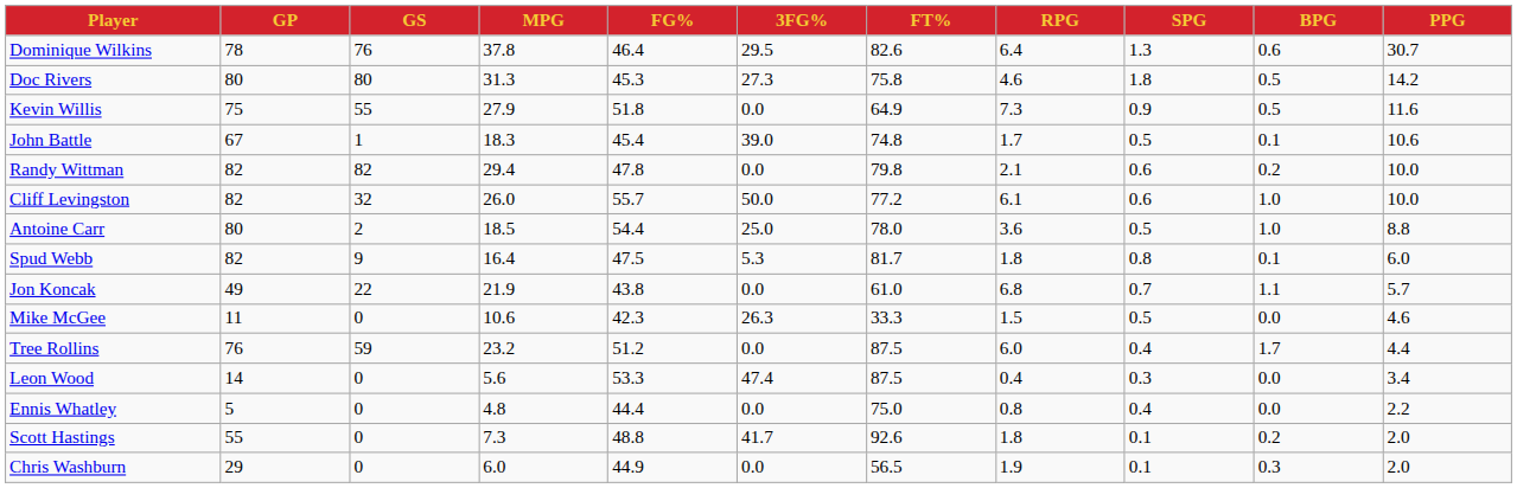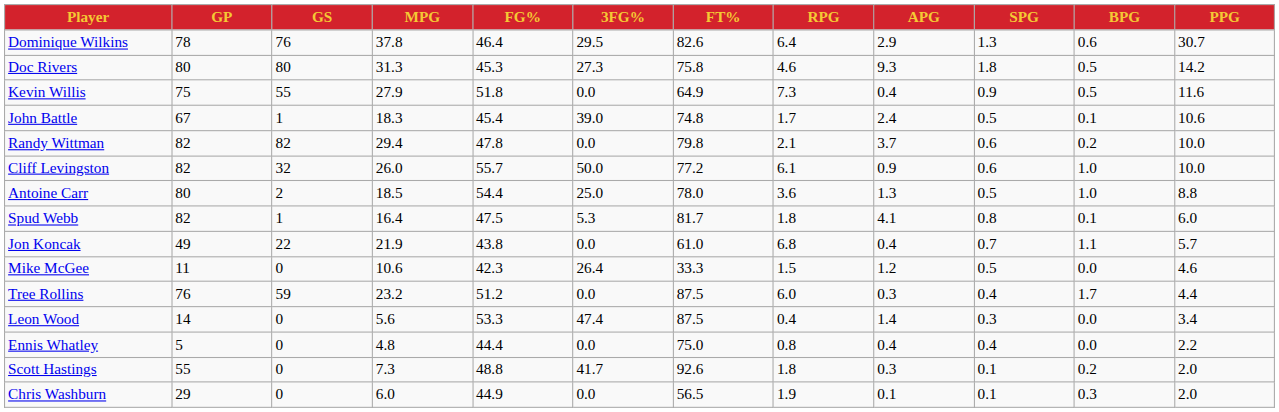 <table class="wikitable sortable" style="font-size: 90%">
 <tr>
 <th style="background:#D3222C;color:#F4C934;" width="10%">Player</th>
 <th style="background:#D3222C;color:#F4C934;" width="6%">GP</th>
 <th style="background:#D3222C;color:#F4C934;" width="6%">GS</th>
 <th style="background:#D3222C;color:#F4C934;" width="6%">MPG</th>
 <th style="background:#D3222C;color:#F4C934;" width="6%">FG%</th>
 <th style="background:#D3222C;color:#F4C934;" width="6%">3FG%</th>
 <th style="background:#D3222C;color:#F4C934;" width="6%">FT%</th>
 <th style="background:#D3222C;color:#F4C934;" width="6%">RPG</th>
+<th style="background:#D3222C;color:#F4C934;" width="6%">APG</th>
 <th style="background:#D3222C;color:#F4C934;" width="6%">SPG</th>
 <th style="background:#D3222C;color:#F4C934;" width="6%">BPG</th>
 <th style="background:#D3222C;color:#F4C934;" width="6%">PPG</th>
 </tr>
 <tr>
 <td><a href='#'>Dominique Wilkins</a></td>
 <td>78</td>
 <td>76</td>
 <td>37.8</td>
 <td>46.4</td>
 <td>29.5</td>
 <td>82.6</td>
 <td>6.4</td>
+<td>2.9</td>
 <td>1.3</td>
 <td>0.6</td>
 <td>30.7</td>
 </tr>
 <tr>
 <td><a href='#'>Doc Rivers</a></td>
 <td>80</td>
 <td>80</td>
 <td>31.3</td>
 <td>45.3</td>
 <td>27.3</td>
 <td>75.8</td>
 <td>4.6</td>
+<td>9.3</td>
 <td>1.8</td>
 <td>0.5</td>
 <td>14.2</td>
 </tr>
 <tr>
 <td><a href='#'>Kevin Willis</a></td>
 <td>75</td>
 <td>55</td>
 <td>27.9</td>
 <td>51.8</td>
 <td>0.0</td>
 <td>64.9</td>
 <td>7.3</td>
+<td>0.4</td>
 <td>0.9</td>
 <td>0.5</td>
 <td>11.6</td>
 </tr>
 <tr>
 <td><a href='#'>John Battle</a></td>
 <td>67</td>
 <td>1</td>
 <td>18.3</td>
 <td>45.4</td>
 <td>39.0</td>
 <td>74.8</td>
 <td>1.7</td>
+<td>2.4</td>
 <td>0.5</td>
 <td>0.1</td>
 <td>10.6</td>
 </tr>
 <tr>
 <td><a href='#'>Randy Wittman</a></td>
 <td>82</td>
 <td>82</td>
 <td>29.4</td>
 <td>47.8</td>
 <td>0.0</td>
 <td>79.8</td>
 <td>2.1</td>
+<td>3.7</td>
 <td>0.6</td>
 <td>0.2</td>
 <td>10.0</td>
 </tr>
 <tr>
 <td><a href='#'>Cliff Levingston</a></td>
 <td>82</td>
 <td>32</td>
 <td>26.0</td>
 <td>55.7</td>
 <td>50.0</td>
 <td>77.2</td>
 <td>6.1</td>
+<td>0.9</td>
 <td>0.6</td>
 <td>1.0</td>
 <td>10.0</td>
 </tr>
 <tr>
 <td><a href='#'>Antoine Carr</a></td>
 <td>80</td>
 <td>2</td>
 <td>18.5</td>
 <td>54.4</td>
 <td>25.0</td>
 <td>78.0</td>
 <td>3.6</td>
+<td>1.3</td>
 <td>0.5</td>
 <td>1.0</td>
 <td>8.8</td>
 </tr>
 <tr>
 <td><a href='#'>Spud Webb</a></td>
 <td>82</td>
-<td>9</td>
+<td>1</td>
 <td>16.4</td>
 <td>47.5</td>
 <td>5.3</td>
 <td>81.7</td>
 <td>1.8</td>
+<td>4.1</td>
 <td>0.8</td>
 <td>0.1</td>
 <td>6.0</td>
 </tr>
 <tr>
 <td><a href='#'>Jon Koncak</a></td>
 <td>49</td>
 <td>22</td>
 <td>21.9</td>
 <td>43.8</td>
 <td>0.0</td>
 <td>61.0</td>
 <td>6.8</td>
+<td>0.4</td>
 <td>0.7</td>
 <td>1.1</td>
 <td>5.7</td>
 </tr>
 <tr>
 <td><a href='#'>Mike McGee</a></td>
 <td>11</td>
 <td>0</td>
 <td>10.6</td>
 <td>42.3</td>
-<td>26.3</td>
+<td>26.4</td>
 <td>33.3</td>
 <td>1.5</td>
+<td>1.2</td>
 <td>0.5</td>
 <td>0.0</td>
 <td>4.6</td>
 </tr>
 <tr>
 <td><a href='#'>Tree Rollins</a></td>
 <td>76</td>
 <td>59</td>
 <td>23.2</td>
 <td>51.2</td>
 <td>0.0</td>
 <td>87.5</td>
 <td>6.0</td>
+<td>0.3</td>
 <td>0.4</td>
 <td>1.7</td>
 <td>4.4</td>
 </tr>
 <tr>
 <td><a href='#'>Leon Wood</a></td>
 <td>14</td>
 <td>0</td>
 <td>5.6</td>
 <td>53.3</td>
 <td>47.4</td>
 <td>87.5</td>
 <td>0.4</td>
+<td>1.4</td>
 <td>0.3</td>
 <td>0.0</td>
 <td>3.4</td>
 </tr>
 <tr>
 <td><a href='#'>Ennis Whatley</a></td>
 <td>5</td>
 <td>0</td>
 <td>4.8</td>
 <td>44.4</td>
 <td>0.0</td>
 <td>75.0</td>
 <td>0.8</td>
 <td>0.4</td>
+<td>0.4</td>
 <td>0.0</td>
 <td>2.2</td>
 </tr>
 <tr>
 <td><a href='#'>Scott Hastings</a></td>
 <td>55</td>
 <td>0</td>
 <td>7.3</td>
 <td>48.8</td>
 <td>41.7</td>
 <td>92.6</td>
 <td>1.8</td>
+<td>0.3</td>
 <td>0.1</td>
 <td>0.2</td>
 <td>2.0</td>
 </tr>
 <tr>
 <td><a href='#'>Chris Washburn</a></td>
 <td>29</td>
 <td>0</td>
 <td>6.0</td>
 <td>44.9</td>
 <td>0.0</td>
 <td>56.5</td>
 <td>1.9</td>
 <td>0.1</td>
+<td>0.1</td>
 <td>0.3</td>
 <td>2.0</td>
 </tr>
 </table>
